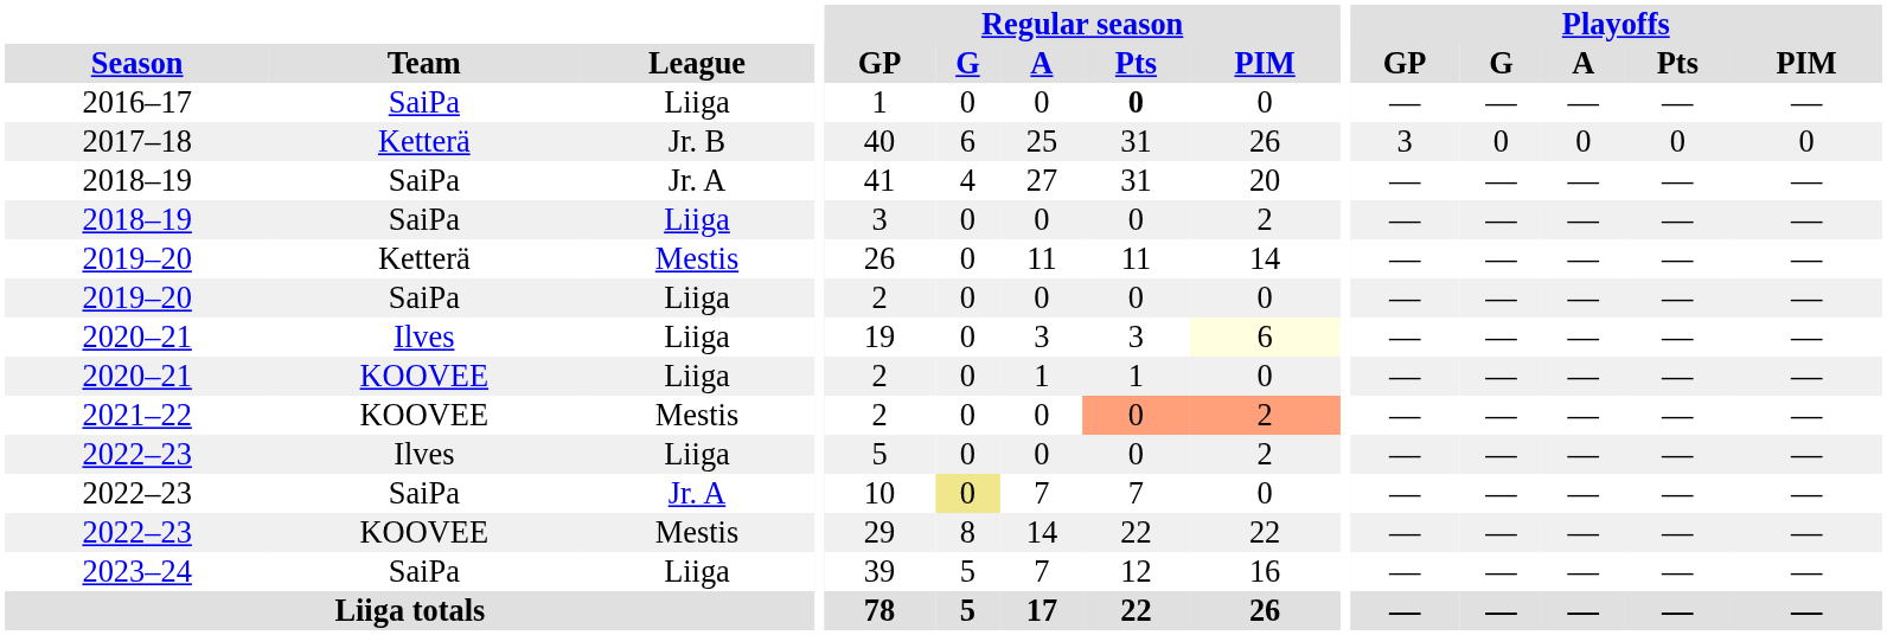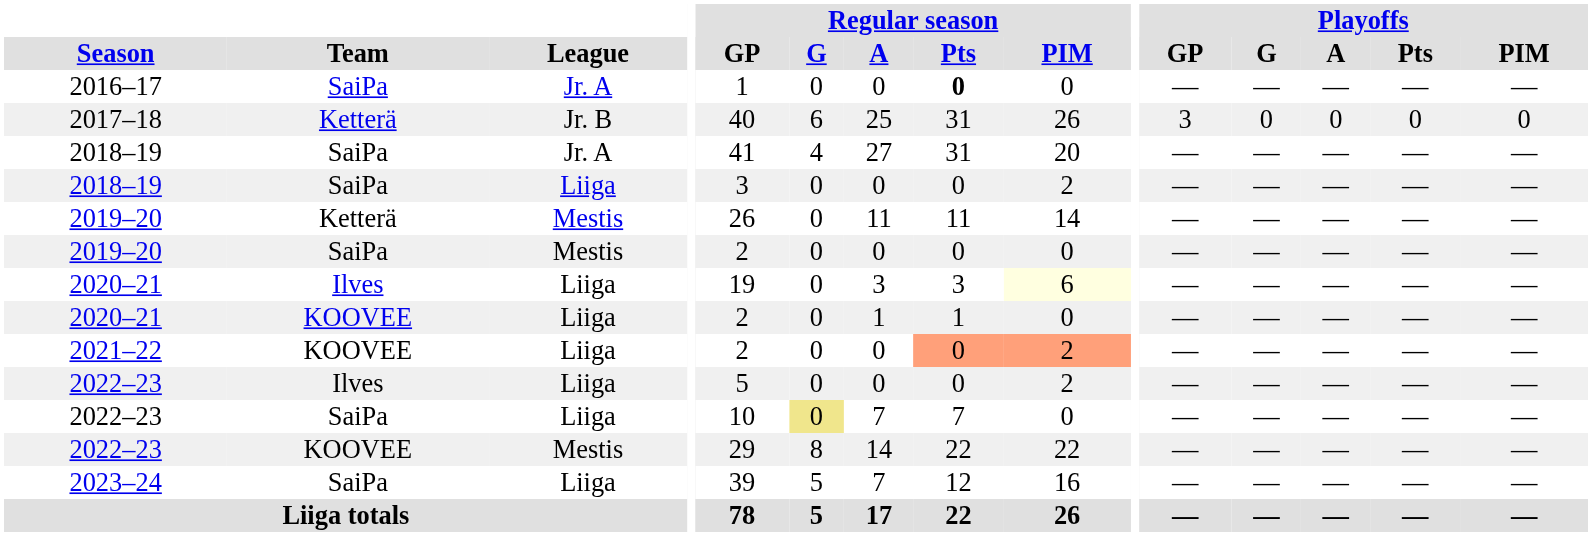 <table border="0" cellpadding="1" cellspacing="0" style="text-align:center; width:60em">
 <tr bgcolor="#e0e0e0">
 <th colspan="3" bgcolor="#ffffff"></th>
 <th rowspan="99" bgcolor="#ffffff"></th>
 <th colspan="5"><a href='#'>Regular season</a></th>
 <th rowspan="99" bgcolor="#ffffff"></th>
 <th colspan="5"><a href='#'>Playoffs</a></th>
 </tr>
 <tr bgcolor="#e0e0e0">
 <th><a href='#'>Season</a></th>
 <th>Team</th>
 <th>League</th>
 <th>GP</th>
 <th><a href='#'>G</a></th>
 <th><a href='#'>A</a></th>
 <th><a href='#'>Pts</a></th>
 <th><a href='#'>PIM</a></th>
 <th>GP</th>
 <th>G</th>
 <th>A</th>
 <th>Pts</th>
 <th>PIM</th>
 </tr>
 <tr>
 <td>2016–17</td>
 <td><a href='#'>SaiPa</a></td>
-<td>Liiga</td>
+<td><a href='#'>Jr. A</a></td>
 <td>1</td>
 <td>0</td>
 <td>0</td>
 <td><strong>0</strong></td>
 <td>0</td>
 <td>—</td>
 <td>—</td>
 <td>—</td>
 <td>—</td>
 <td>—</td>
 </tr>
 <tr bgcolor="#f0f0f0">
 <td>2017–18</td>
 <td><a href='#'>Ketterä</a></td>
 <td>Jr. B</td>
 <td>40</td>
 <td>6</td>
 <td>25</td>
 <td>31</td>
 <td>26</td>
 <td>3</td>
 <td>0</td>
 <td>0</td>
 <td>0</td>
 <td>0</td>
 </tr>
 <tr>
 <td>2018–19</td>
 <td>SaiPa</td>
 <td>Jr. A</td>
 <td>41</td>
 <td>4</td>
 <td>27</td>
 <td>31</td>
 <td>20</td>
 <td>—</td>
 <td>—</td>
 <td>—</td>
 <td>—</td>
 <td>—</td>
 </tr>
 <tr bgcolor="#f0f0f0">
 <td><a href='#'>2018–19</a></td>
 <td>SaiPa</td>
 <td><a href='#'>Liiga</a></td>
 <td>3</td>
 <td>0</td>
 <td>0</td>
 <td>0</td>
 <td>2</td>
 <td>—</td>
 <td>—</td>
 <td>—</td>
 <td>—</td>
 <td>—</td>
 </tr>
 <tr>
 <td><a href='#'>2019–20</a></td>
 <td>Ketterä</td>
 <td><a href='#'>Mestis</a></td>
 <td>26</td>
 <td>0</td>
 <td>11</td>
 <td>11</td>
 <td>14</td>
 <td>—</td>
 <td>—</td>
 <td>—</td>
 <td>—</td>
 <td>—</td>
 </tr>
 <tr bgcolor="#f0f0f0">
 <td><a href='#'>2019–20</a></td>
 <td>SaiPa</td>
-<td>Liiga</td>
+<td>Mestis</td>
 <td>2</td>
 <td>0</td>
 <td>0</td>
 <td>0</td>
 <td>0</td>
 <td>—</td>
 <td>—</td>
 <td>—</td>
 <td>—</td>
 <td>—</td>
 </tr>
 <tr>
 <td><a href='#'>2020–21</a></td>
 <td><a href='#'>Ilves</a></td>
 <td>Liiga</td>
 <td>19</td>
 <td>0</td>
 <td>3</td>
 <td>3</td>
 <td style="background: lightyellow;">6</td>
 <td>—</td>
 <td>—</td>
 <td>—</td>
 <td>—</td>
 <td>—</td>
 </tr>
 <tr bgcolor="#f0f0f0">
 <td><a href='#'>2020–21</a></td>
 <td><a href='#'>KOOVEE</a></td>
 <td>Liiga</td>
 <td>2</td>
 <td>0</td>
 <td>1</td>
 <td>1</td>
 <td>0</td>
 <td>—</td>
 <td>—</td>
 <td>—</td>
 <td>—</td>
 <td>—</td>
 </tr>
 <tr>
 <td><a href='#'>2021–22</a></td>
 <td>KOOVEE</td>
-<td>Mestis</td>
+<td>Liiga</td>
 <td>2</td>
 <td>0</td>
 <td>0</td>
 <td style="background: lightsalmon;">0</td>
 <td style="background: lightsalmon;">2</td>
 <td>—</td>
 <td>—</td>
 <td>—</td>
 <td>—</td>
 <td>—</td>
 </tr>
 <tr bgcolor="#f0f0f0">
 <td><a href='#'>2022–23</a></td>
 <td>Ilves</td>
 <td>Liiga</td>
 <td>5</td>
 <td>0</td>
 <td>0</td>
 <td>0</td>
 <td>2</td>
 <td>—</td>
 <td>—</td>
 <td>—</td>
 <td>—</td>
 <td>—</td>
 </tr>
 <tr>
 <td>2022–23</td>
 <td>SaiPa</td>
-<td><a href='#'>Jr. A</a></td>
+<td>Liiga</td>
 <td>10</td>
 <td style="background: khaki;">0</td>
 <td>7</td>
 <td>7</td>
 <td>0</td>
 <td>—</td>
 <td>—</td>
 <td>—</td>
 <td>—</td>
 <td>—</td>
 </tr>
 <tr bgcolor="#f0f0f0">
 <td><a href='#'>2022–23</a></td>
 <td>KOOVEE</td>
 <td>Mestis</td>
 <td>29</td>
 <td>8</td>
 <td>14</td>
 <td>22</td>
 <td>22</td>
 <td>—</td>
 <td>—</td>
 <td>—</td>
 <td>—</td>
 <td>—</td>
 </tr>
 <tr>
 <td><a href='#'>2023–24</a></td>
 <td>SaiPa</td>
 <td>Liiga</td>
 <td>39</td>
 <td>5</td>
 <td>7</td>
 <td>12</td>
 <td>16</td>
 <td>—</td>
 <td>—</td>
 <td>—</td>
 <td>—</td>
 <td>—</td>
 </tr>
 <tr bgcolor="#e0e0e0">
 <th colspan="3">Liiga totals</th>
 <th>78</th>
 <th>5</th>
 <th>17</th>
 <th>22</th>
 <th>26</th>
 <th>—</th>
 <th>—</th>
 <th>—</th>
 <th>—</th>
 <th>—</th>
 </tr>
 </table>
